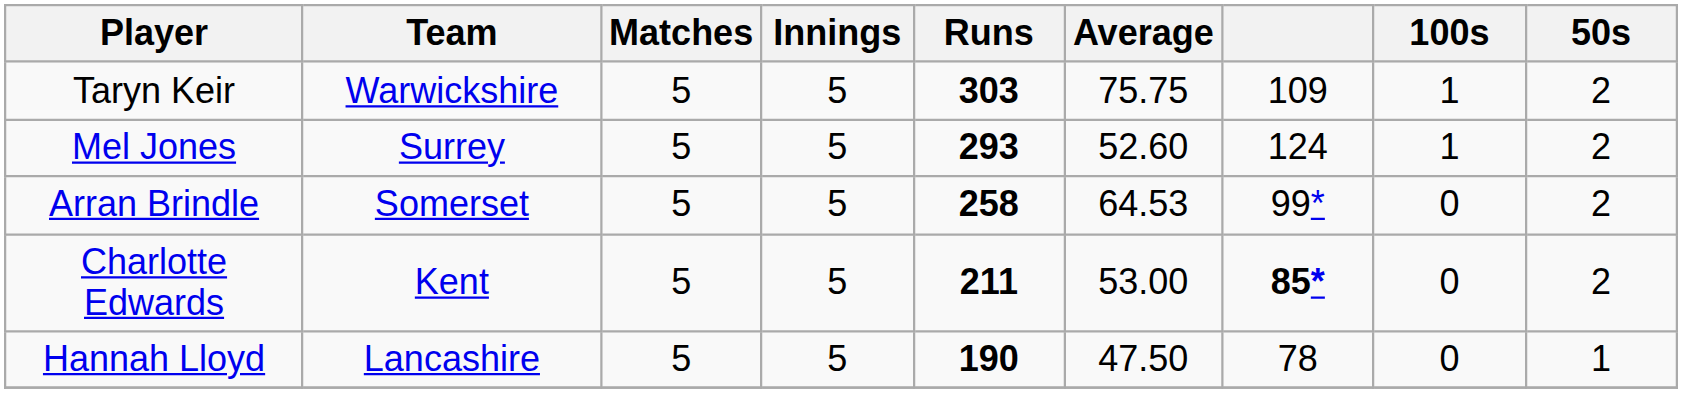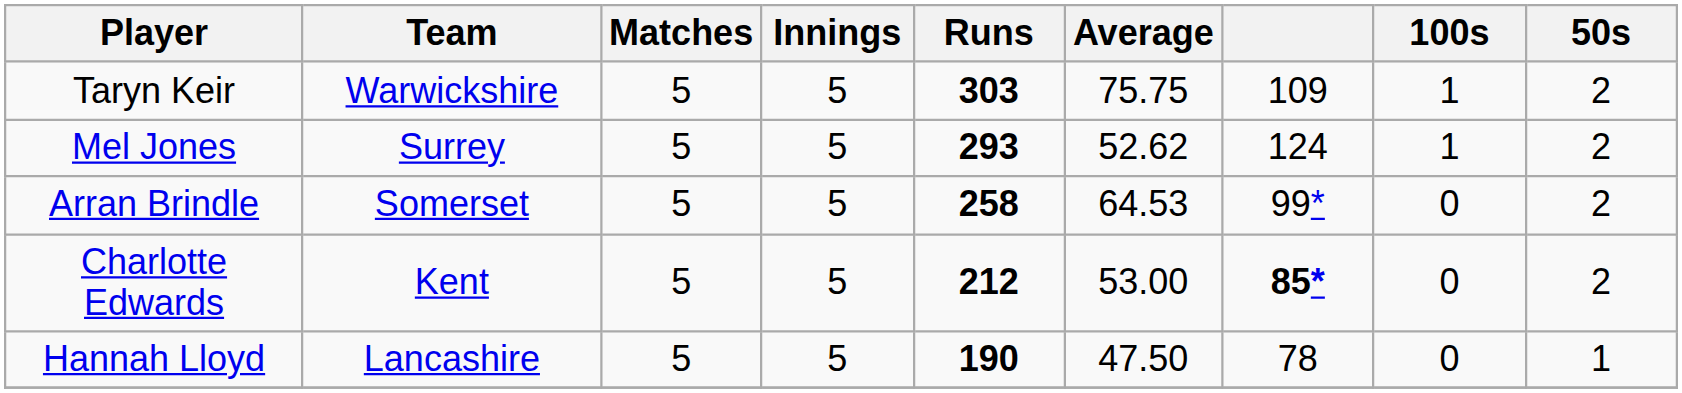 <table class="wikitable" style="text-align:center;">
 <tr>
 <th width=125>Player</th>
 <th width=125>Team</th>
 <th width=60>Matches</th>
 <th width=60>Innings</th>
 <th width=60>Runs</th>
 <th width=60>Average</th>
 <th width=60></th>
 <th width=60>100s</th>
 <th width=60>50s</th>
 </tr>
 <tr>
 <td>Taryn Keir</td>
 <td><a href='#'>Warwickshire</a></td>
 <td>5</td>
 <td>5</td>
 <td><strong>303</strong></td>
 <td>75.75</td>
 <td>109</td>
 <td>1</td>
 <td>2</td>
 </tr>
 <tr>
 <td><a href='#'>Mel Jones</a></td>
 <td><a href='#'>Surrey</a></td>
 <td>5</td>
 <td>5</td>
 <td><strong>293</strong></td>
-<td>52.60</td>
+<td>52.62</td>
 <td>124</td>
 <td>1</td>
 <td>2</td>
 </tr>
 <tr>
 <td><a href='#'>Arran Brindle</a></td>
 <td><a href='#'>Somerset</a></td>
 <td>5</td>
 <td>5</td>
 <td><strong>258</strong></td>
 <td>64.53</td>
 <td>99<a href='#'>*</a></td>
 <td>0</td>
 <td>2</td>
 </tr>
 <tr>
 <td><a href='#'>Charlotte Edwards</a></td>
 <td><a href='#'>Kent</a></td>
 <td>5</td>
 <td>5</td>
-<td><strong>211</strong></td>
+<td><strong>212</strong></td>
 <td>53.00</td>
 <td><strong>85<a href='#'>*</a></strong></td>
 <td>0</td>
 <td>2</td>
 </tr>
 <tr>
 <td><a href='#'>Hannah Lloyd</a></td>
 <td><a href='#'>Lancashire</a></td>
 <td>5</td>
 <td>5</td>
 <td><strong>190</strong></td>
 <td>47.50</td>
 <td>78</td>
 <td>0</td>
 <td>1</td>
 </tr>
 <tr>
 </tr>
 </table>
